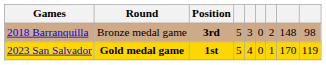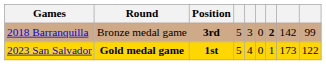 <table class="wikitable" style="text-align:center; font-size:90%;">
 <tr>
 <th>Games</th>
 <th>Round</th>
 <th>Position</th>
 <th></th>
 <th></th>
 <th></th>
 <th></th>
 <th></th>
 <th></th>
 </tr>
 <tr style="background:#cfaa88;">
 <td align=left> <a href='#'>2018 Barranquilla</a></td>
 <td>Bronze medal game</td>
 <td><strong>3rd</strong></td>
 <td>5</td>
 <td>3</td>
 <td>0</td>
-<td>2</td>
-<td>148</td>
-<td>98</td>
+<td><strong>2</strong></td>
+<td>142</td>
+<td>99</td>
 </tr>
 <tr style="background:gold;">
 <td align=left> <a href='#'>2023 San Salvador</a></td>
 <td><strong>Gold medal game</strong></td>
 <td><strong>1st</strong></td>
 <td>5</td>
 <td>4</td>
 <td>0</td>
 <td>1</td>
-<td>170</td>
-<td>119</td>
+<td>173</td>
+<td>122</td>
 </tr>
 </table>
